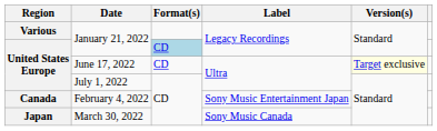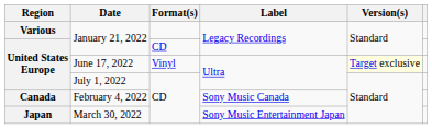 <table class="wikitable plainrowheaders">
 <tr>
 <th scope="col">Region</th>
 <th scope="col">Date</th>
 <th scope="col">Format(s)</th>
 <th scope="col">Label</th>
 <th scope="col">Version(s)</th>
 <th scope="col"></th>
 </tr>
 <tr>
 <th scope="row">Various</th>
 <td rowspan="2">January 21, 2022</td>
 <td></td>
 <td rowspan="2"><a href='#'>Legacy Recordings</a></td>
 <td rowspan="2">Standard</td>
 <td style="text-align:center;"></td>
 </tr>
 <tr>
 <th rowspan="3" scope="row">United States<br>Europe</th>
-<td style="background: lightblue;"><a href='#'>CD</a></td>
+<td><a href='#'>CD</a></td>
 <td style="text-align:center;"><br></td>
 </tr>
 <tr>
 <td>June 17, 2022</td>
-<td><a href='#'>CD</a></td>
+<td><a href='#'>Vinyl</a></td>
 <td rowspan="2"><a href='#'>Ultra</a></td>
 <td style="background: lightyellow;"><a href='#'>Target</a> exclusive</td>
 <td style="text-align:center;"></td>
 </tr>
 <tr>
 <td>July 1, 2022</td>
 <td rowspan="3">CD</td>
 <td rowspan="3">Standard</td>
 <td style="text-align:center;"></td>
 </tr>
 <tr>
 <th scope="row">Canada</th>
 <td>February 4, 2022</td>
-<td><a href='#'>Sony Music Entertainment Japan</a></td>
+<td><a href='#'>Sony Music Canada</a></td>
 <td style="text-align:center;"></td>
 </tr>
 <tr>
 <th scope="row">Japan</th>
 <td>March 30, 2022</td>
-<td><a href='#'>Sony Music Canada</a></td>
+<td><a href='#'>Sony Music Entertainment Japan</a></td>
 <td style="text-align:center;"></td>
 </tr>
 </table>
